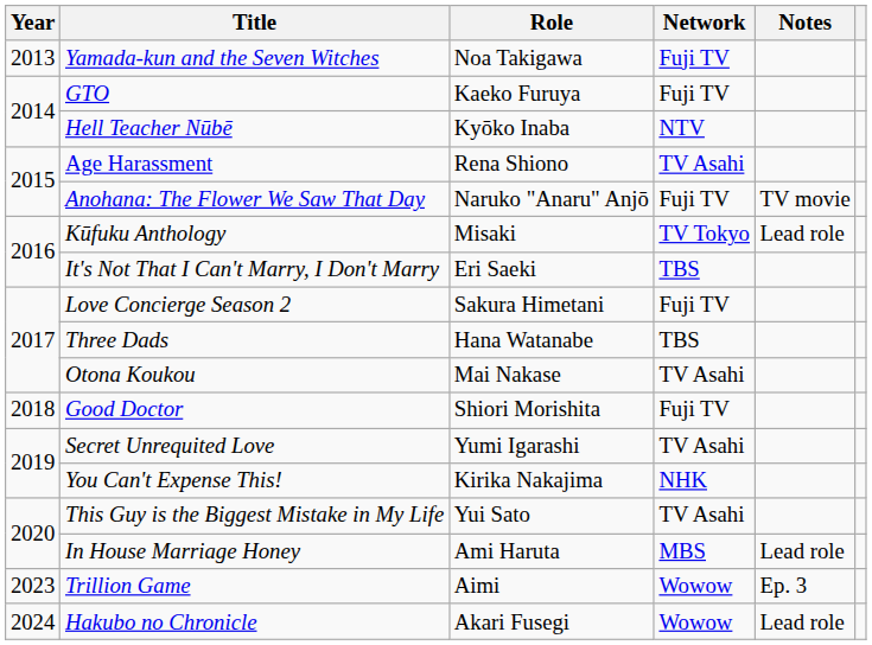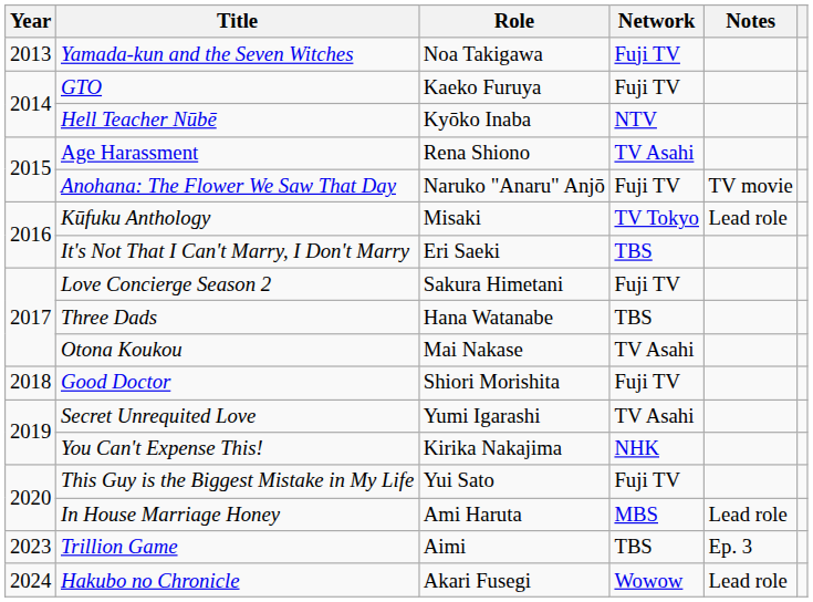 <table class="wikitable sortable">
 <tr>
 <th>Year</th>
 <th>Title</th>
 <th>Role</th>
 <th>Network</th>
 <th>Notes</th>
 <th class="unsortable"></th>
 </tr>
 <tr>
 <td>2013</td>
 <td><em><a href='#'>Yamada-kun and the Seven Witches</a></em></td>
 <td>Noa Takigawa</td>
 <td><a href='#'>Fuji TV</a></td>
 <td></td>
 <td></td>
 </tr>
 <tr>
 <td rowspan="2">2014</td>
 <td><em><a href='#'>GTO</a></em></td>
 <td>Kaeko Furuya</td>
 <td>Fuji TV</td>
 <td></td>
 <td></td>
 </tr>
 <tr>
 <td><em><a href='#'>Hell Teacher Nūbē</a></em></td>
 <td>Kyōko Inaba</td>
 <td><a href='#'>NTV</a></td>
 <td></td>
 <td></td>
 </tr>
 <tr>
 <td rowspan="2">2015</td>
 <td><a href='#'>Age Harassment</a></td>
 <td>Rena Shiono</td>
 <td><a href='#'>TV Asahi</a></td>
 <td></td>
 <td></td>
 </tr>
 <tr>
 <td><em><a href='#'>Anohana: The Flower We Saw That Day</a></em></td>
 <td>Naruko "Anaru" Anjō</td>
 <td>Fuji TV</td>
 <td>TV movie</td>
 <td></td>
 </tr>
 <tr>
 <td rowspan="2">2016</td>
 <td><em>Kūfuku Anthology</em></td>
 <td>Misaki</td>
 <td><a href='#'>TV Tokyo</a></td>
 <td>Lead role</td>
 <td></td>
 </tr>
 <tr>
 <td><em>It's Not That I Can't Marry, I Don't Marry</em></td>
 <td>Eri Saeki</td>
 <td><a href='#'>TBS</a></td>
 <td></td>
 <td></td>
 </tr>
 <tr>
 <td rowspan="3">2017</td>
 <td><em>Love Concierge Season 2</em></td>
 <td>Sakura Himetani</td>
 <td>Fuji TV</td>
 <td></td>
 <td></td>
 </tr>
 <tr>
 <td><em>Three Dads</em></td>
 <td>Hana Watanabe</td>
 <td>TBS</td>
 <td></td>
 <td></td>
 </tr>
 <tr>
 <td><em>Otona Koukou</em></td>
 <td>Mai Nakase</td>
 <td>TV Asahi</td>
 <td></td>
 <td></td>
 </tr>
 <tr>
 <td>2018</td>
 <td><em><a href='#'>Good Doctor</a></em></td>
 <td>Shiori Morishita</td>
 <td>Fuji TV</td>
 <td></td>
 <td></td>
 </tr>
 <tr>
 <td rowspan="2">2019</td>
 <td><em>Secret Unrequited Love</em></td>
 <td>Yumi Igarashi</td>
 <td>TV Asahi</td>
 <td></td>
 <td></td>
 </tr>
 <tr>
 <td><em>You Can't Expense This!</em></td>
 <td>Kirika Nakajima</td>
 <td><a href='#'>NHK</a></td>
 <td></td>
 <td></td>
 </tr>
 <tr>
 <td rowspan="2">2020</td>
 <td><em>This Guy is the Biggest Mistake in My Life</em></td>
 <td>Yui Sato</td>
-<td>TV Asahi</td>
+<td>Fuji TV</td>
 <td></td>
 <td></td>
 </tr>
 <tr>
 <td><em>In House Marriage Honey</em></td>
 <td>Ami Haruta</td>
 <td><a href='#'>MBS</a></td>
 <td>Lead role</td>
 <td></td>
 </tr>
 <tr>
 <td>2023</td>
 <td><em><a href='#'>Trillion Game</a></em></td>
 <td>Aimi</td>
-<td><a href='#'>Wowow</a></td>
+<td>TBS</td>
 <td>Ep. 3</td>
 <td></td>
 </tr>
 <tr>
 <td>2024</td>
 <td><em><a href='#'>Hakubo no Chronicle</a></em></td>
 <td>Akari Fusegi</td>
 <td><a href='#'>Wowow</a></td>
 <td>Lead role</td>
 <td></td>
 </tr>
 </table>
